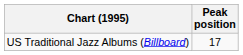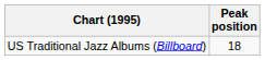 <table class=wikitable>
 <tr>
 <th>Chart (1995)</th>
 <th>Peak<br>position</th>
 </tr>
 <tr>
 <td>US Traditional Jazz Albums (<em><a href='#'>Billboard</a></em>)</td>
-<td align=center>17</td>
+<td align=center>18</td>
 </tr>
 </table>
